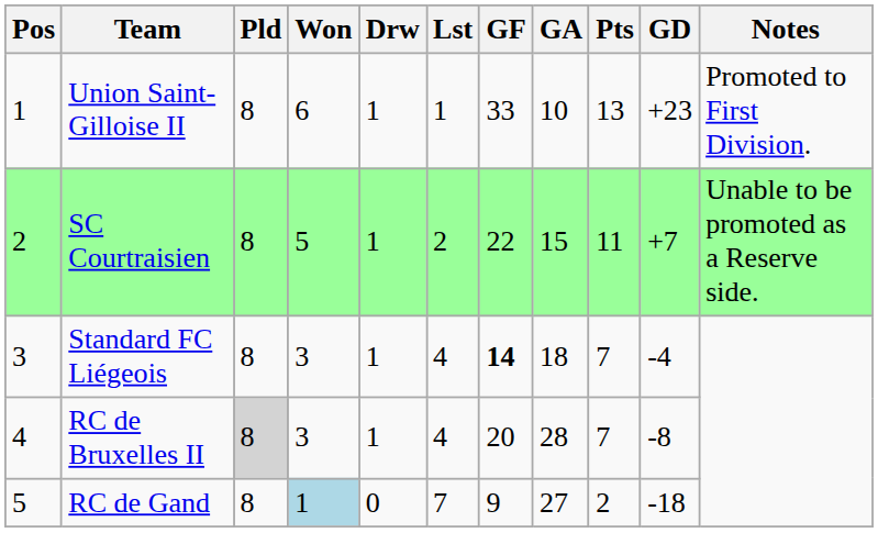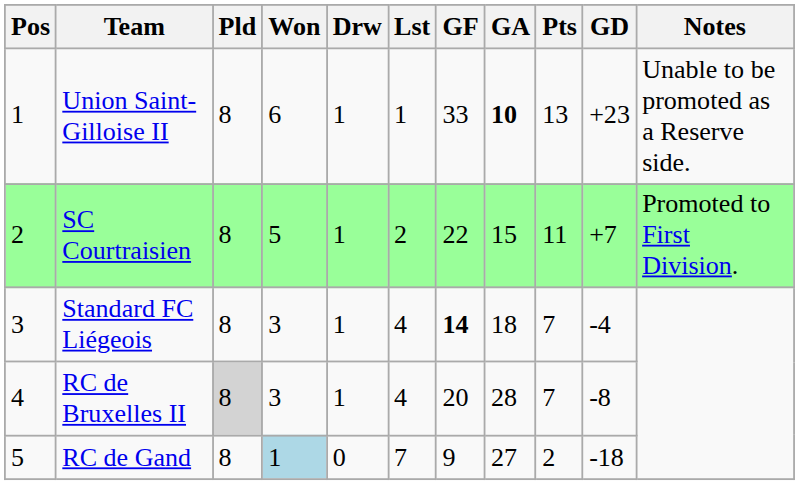 <table class="wikitable" width=70% style="font-size:90%">
 <tr>
 <th width=4%><strong>Pos</strong></th>
 <th width=26%><strong>Team</strong></th>
 <th width=4%><strong>Pld</strong></th>
 <th width=4%><strong>Won</strong></th>
 <th width=4%><strong>Drw</strong></th>
 <th width=4%><strong>Lst</strong></th>
 <th width=4%><strong>GF</strong></th>
 <th width=4%><strong>GA</strong></th>
 <th width=4%><strong>Pts</strong></th>
 <th width=4%><strong>GD</strong></th>
 <th width=38%><strong>Notes</strong></th>
 </tr>
 <tr>
 <td>1</td>
 <td align="left"><a href='#'>Union Saint-Gilloise II</a></td>
 <td>8</td>
 <td>6</td>
 <td>1</td>
 <td>1</td>
 <td>33</td>
-<td>10</td>
+<td><strong>10</strong></td>
 <td>13</td>
 <td>+23</td>
-<td>Promoted to <a href='#'>First Division</a>.</td>
+<td>Unable to be promoted as a Reserve side.</td>
 </tr>
 <tr bgcolor=#99ff99>
 <td>2</td>
 <td align="left"><a href='#'>SC Courtraisien</a></td>
 <td>8</td>
 <td>5</td>
 <td>1</td>
 <td>2</td>
 <td>22</td>
 <td>15</td>
 <td>11</td>
 <td>+7</td>
-<td>Unable to be promoted as a Reserve side.</td>
+<td>Promoted to <a href='#'>First Division</a>.</td>
 </tr>
 <tr>
 <td>3</td>
 <td align="left"><a href='#'>Standard FC Liégeois</a></td>
 <td>8</td>
 <td>3</td>
 <td>1</td>
 <td>4</td>
 <td><strong>14</strong></td>
 <td>18</td>
 <td>7</td>
 <td>-4</td>
 </tr>
 <tr>
 <td>4</td>
 <td align="left"><a href='#'>RC de Bruxelles II</a></td>
 <td style="background: lightgrey;">8</td>
 <td>3</td>
 <td>1</td>
 <td>4</td>
 <td>20</td>
 <td>28</td>
 <td>7</td>
 <td>-8</td>
 </tr>
 <tr>
 <td>5</td>
 <td align="left"><a href='#'>RC de Gand</a></td>
 <td>8</td>
 <td style="background: lightblue;">1</td>
 <td>0</td>
 <td>7</td>
 <td>9</td>
 <td>27</td>
 <td>2</td>
 <td>-18</td>
 </tr>
 </table>
